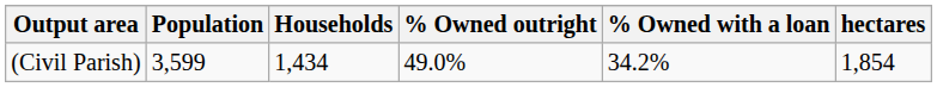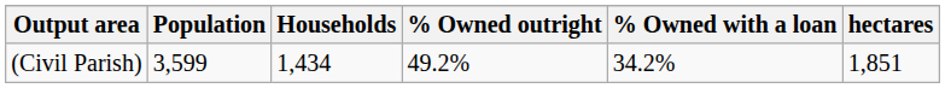 <table class="wikitable">
 <tr>
 </tr>
 <tr>
 <th>Output area</th>
 <th>Population</th>
 <th>Households</th>
 <th>% Owned outright</th>
 <th>% Owned with a loan</th>
 <th>hectares</th>
 </tr>
 <tr>
 <td>(Civil Parish)</td>
 <td>3,599</td>
 <td>1,434</td>
-<td>49.0%</td>
+<td>49.2%</td>
 <td>34.2%</td>
-<td>1,854</td>
+<td>1,851</td>
 </tr>
 </table>
